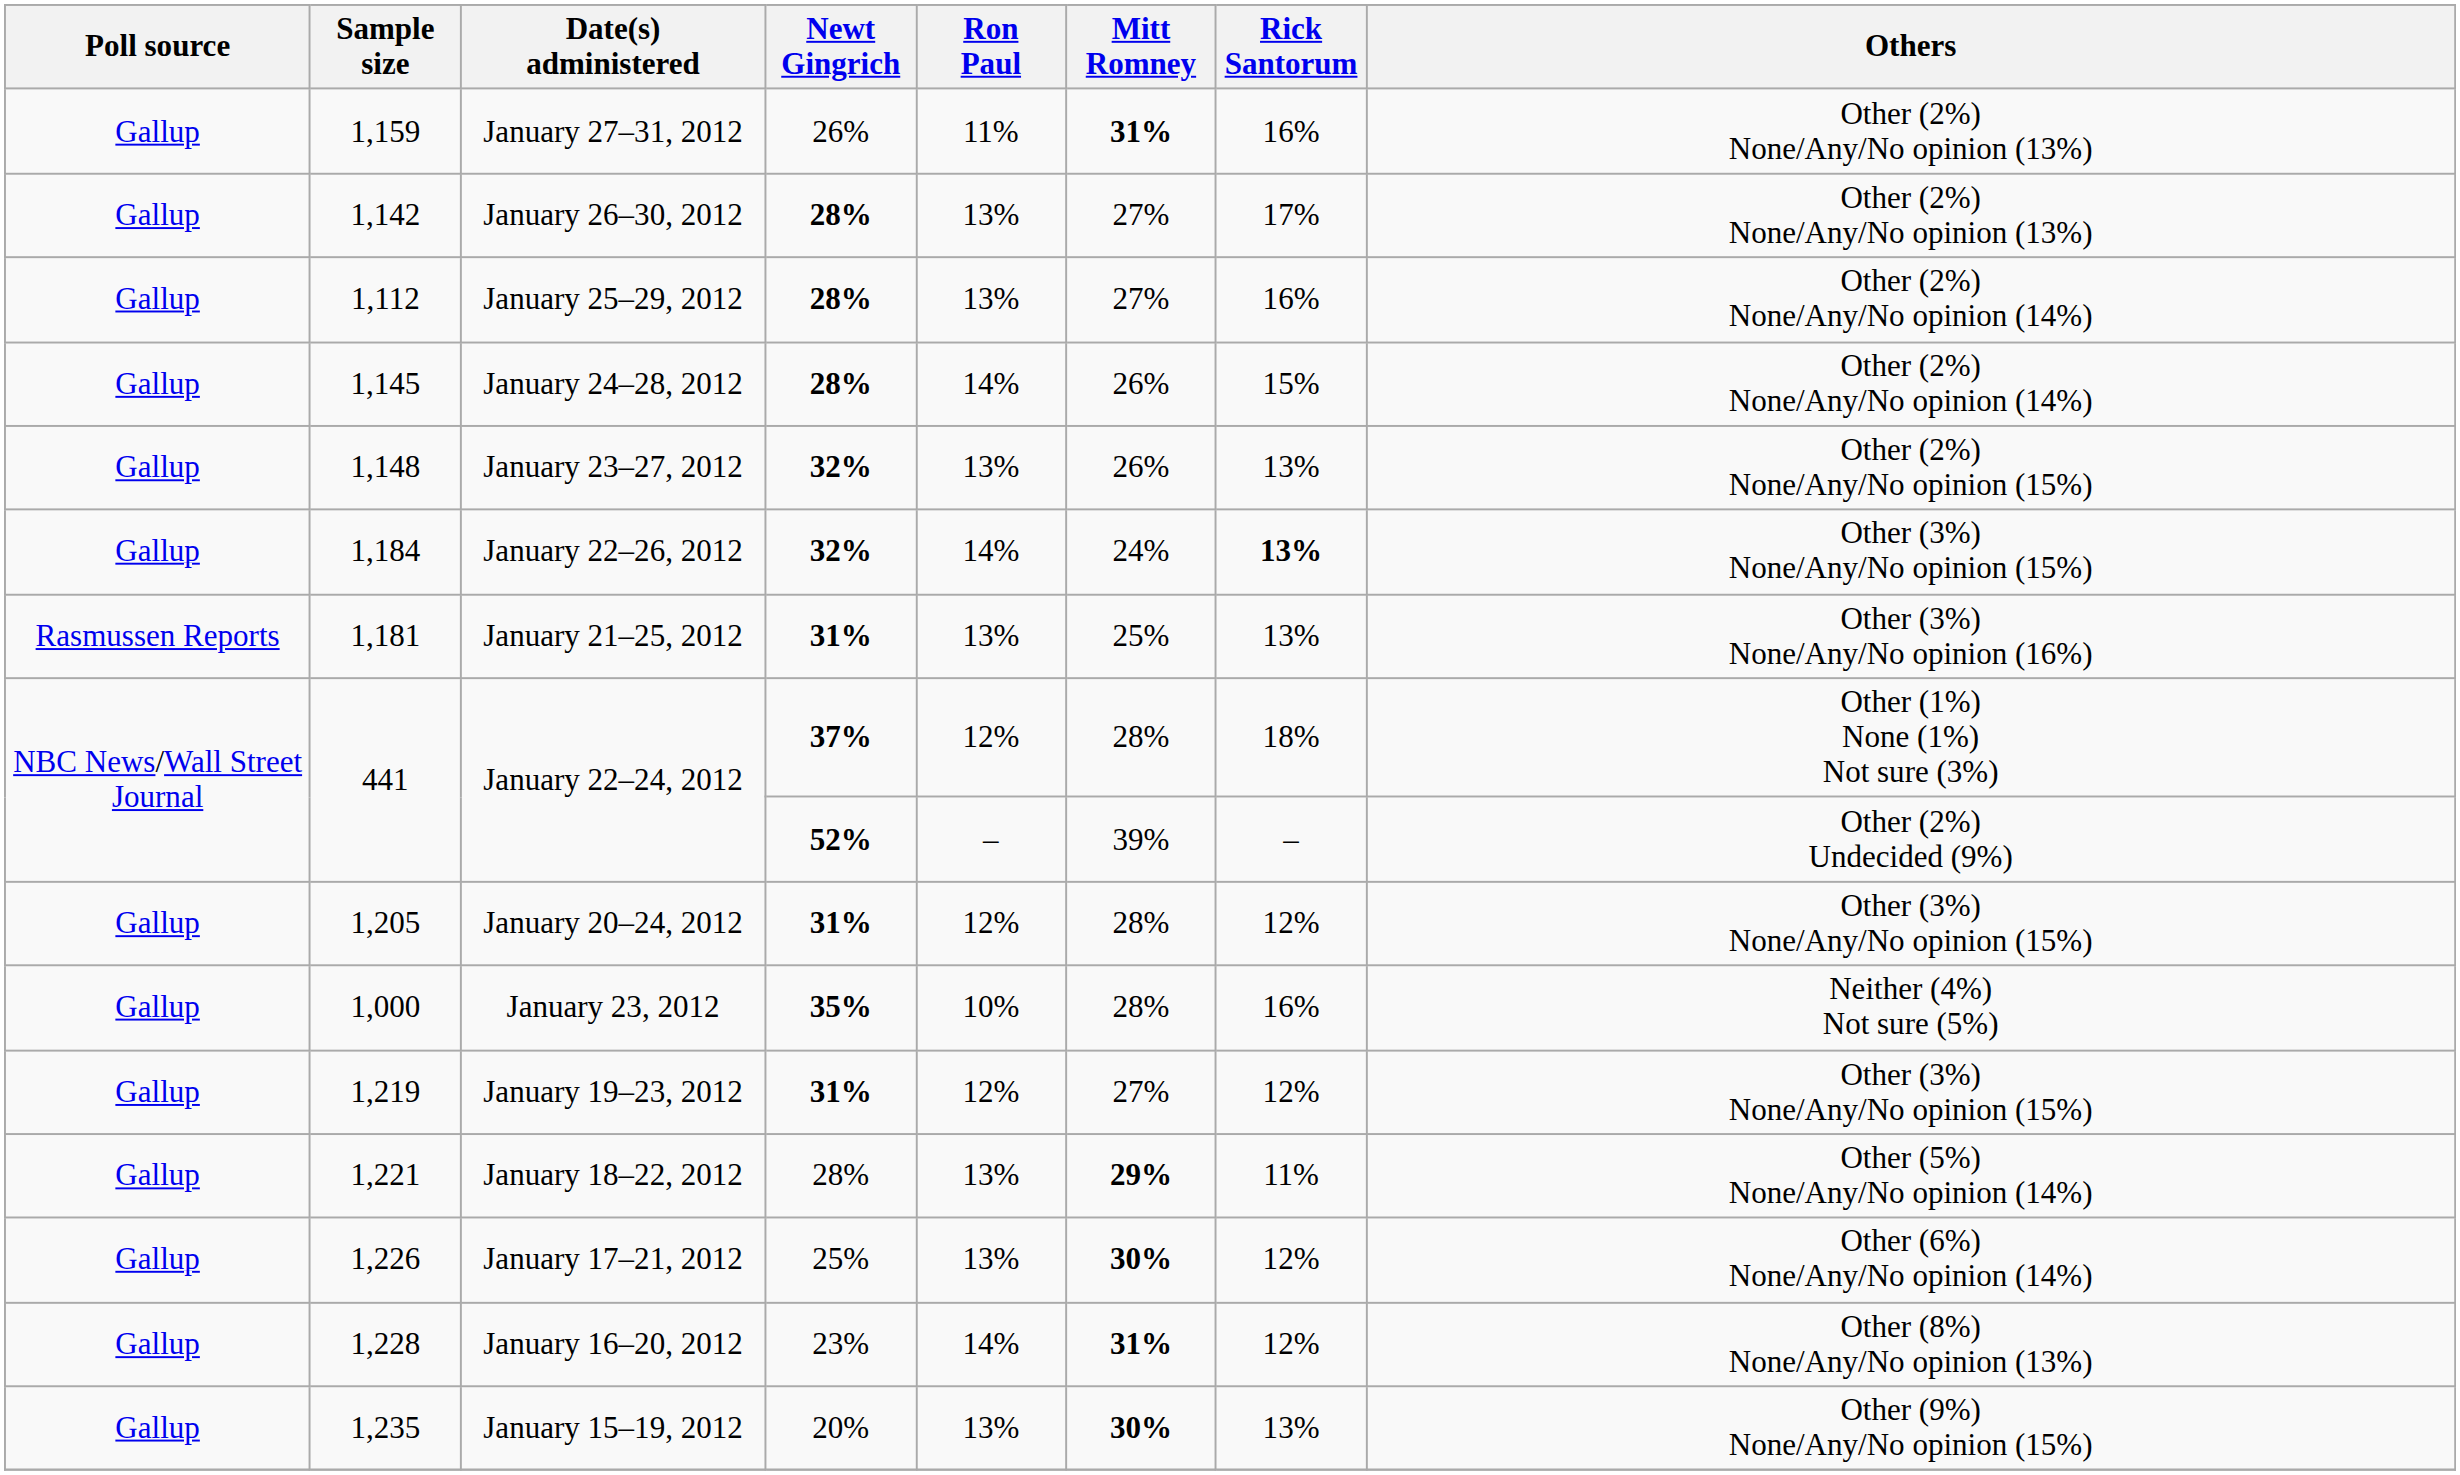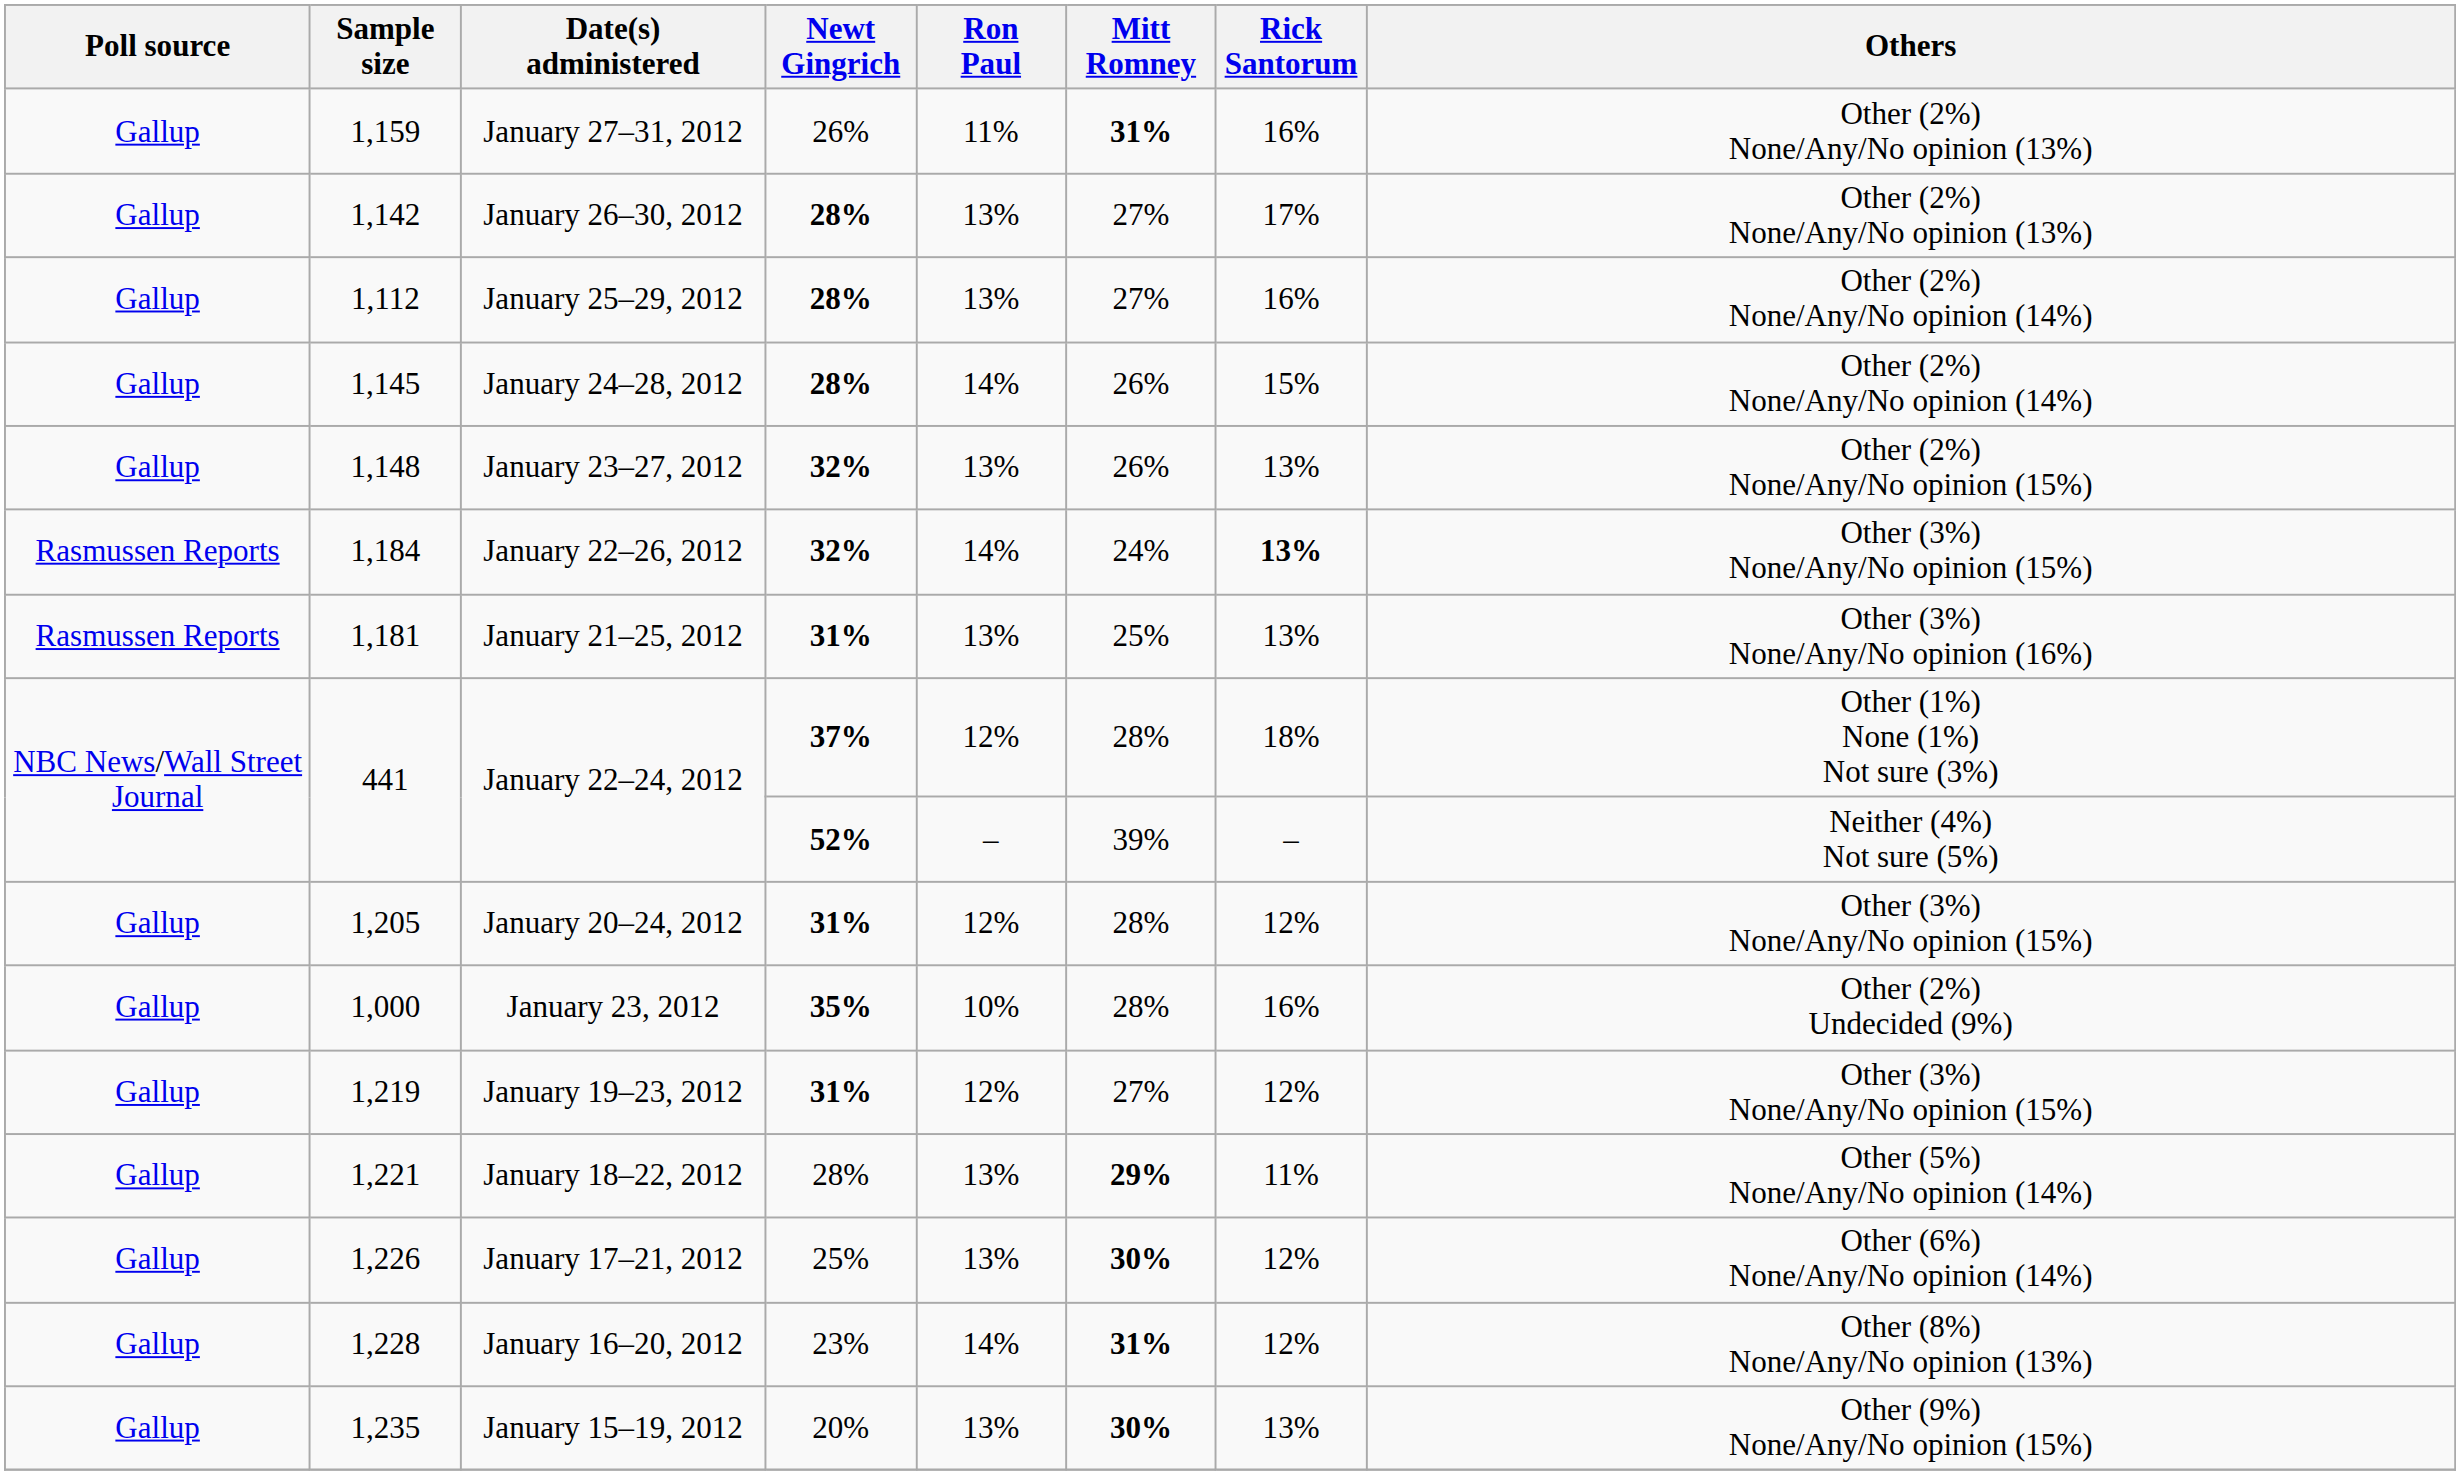 <table class="wikitable" style="text-align:center; width:100%;">
 <tr>
 <th style="width:150px;">Poll source</th>
 <th style="width:70px;">Sample<br>size</th>
 <th style="width:150px;">Date(s)<br> administered</th>
 <th style="width:70px;"><a href='#'>Newt<br> Gingrich</a></th>
 <th style="width:70px;"><a href='#'>Ron<br> Paul</a></th>
 <th style="width:70px;"><a href='#'>Mitt<br> Romney</a></th>
 <th style="width:70px;"><a href='#'>Rick<br> Santorum</a></th>
 <th>Others</th>
 </tr>
 <tr>
 <td><a href='#'>Gallup</a></td>
 <td>1,159</td>
 <td>January 27–31, 2012</td>
 <td>26%</td>
 <td>11%</td>
 <td><strong>31%</strong></td>
 <td>16%</td>
 <td>Other (2%)<br>None/Any/No opinion (13%)</td>
 </tr>
 <tr>
 <td><a href='#'>Gallup</a></td>
 <td>1,142</td>
 <td>January 26–30, 2012</td>
 <td><strong>28%</strong></td>
 <td>13%</td>
 <td>27%</td>
 <td>17%</td>
 <td>Other (2%)<br>None/Any/No opinion (13%)</td>
 </tr>
 <tr>
 <td><a href='#'>Gallup</a></td>
 <td>1,112</td>
 <td>January 25–29, 2012</td>
 <td><strong>28%</strong></td>
 <td>13%</td>
 <td>27%</td>
 <td>16%</td>
 <td>Other (2%)<br>None/Any/No opinion (14%)</td>
 </tr>
 <tr>
 <td><a href='#'>Gallup</a></td>
 <td>1,145</td>
 <td>January 24–28, 2012</td>
 <td><strong>28%</strong></td>
 <td>14%</td>
 <td>26%</td>
 <td>15%</td>
 <td>Other (2%)<br>None/Any/No opinion (14%)</td>
 </tr>
 <tr>
 <td><a href='#'>Gallup</a></td>
 <td>1,148</td>
 <td>January 23–27, 2012</td>
 <td><strong>32%</strong></td>
 <td>13%</td>
 <td>26%</td>
 <td>13%</td>
 <td>Other (2%)<br>None/Any/No opinion (15%)</td>
 </tr>
 <tr>
-<td><a href='#'>Gallup</a></td>
+<td><a href='#'>Rasmussen Reports</a></td>
 <td>1,184</td>
 <td>January 22–26, 2012</td>
 <td><strong>32%</strong></td>
 <td>14%</td>
 <td>24%</td>
 <td><strong>13%</strong></td>
 <td>Other (3%)<br>None/Any/No opinion (15%)</td>
 </tr>
 <tr>
 <td><a href='#'>Rasmussen Reports</a></td>
 <td>1,181</td>
 <td>January 21–25, 2012</td>
 <td><strong>31%</strong></td>
 <td>13%</td>
 <td>25%</td>
 <td>13%</td>
 <td>Other (3%)<br>None/Any/No opinion (16%)</td>
 </tr>
 <tr>
 <td rowspan=2><a href='#'>NBC News</a>/<a href='#'>Wall Street Journal</a></td>
 <td rowspan=2>441</td>
 <td rowspan=2>January 22–24, 2012</td>
 <td><strong>37%</strong></td>
 <td>12%</td>
 <td>28%</td>
 <td>18%</td>
 <td>Other (1%)<br>None (1%)<br>Not sure (3%)</td>
 </tr>
 <tr>
 <td><strong>52%</strong></td>
 <td>–</td>
 <td>39%</td>
 <td>–</td>
-<td>Other (2%)<br>Undecided (9%)</td>
+<td>Neither (4%)<br>Not sure (5%)</td>
 </tr>
 <tr>
 <td><a href='#'>Gallup</a></td>
 <td>1,205</td>
 <td>January 20–24, 2012</td>
 <td><strong>31%</strong></td>
 <td>12%</td>
 <td>28%</td>
 <td>12%</td>
 <td>Other (3%)<br>None/Any/No opinion (15%)</td>
 </tr>
 <tr>
 <td><a href='#'>Gallup</a></td>
 <td>1,000</td>
 <td>January 23, 2012</td>
 <td><strong>35%</strong></td>
 <td>10%</td>
 <td>28%</td>
 <td>16%</td>
-<td>Neither (4%)<br>Not sure (5%)</td>
+<td>Other (2%)<br>Undecided (9%)</td>
 </tr>
 <tr>
 <td><a href='#'>Gallup</a></td>
 <td>1,219</td>
 <td>January 19–23, 2012</td>
 <td><strong>31%</strong></td>
 <td>12%</td>
 <td>27%</td>
 <td>12%</td>
 <td>Other (3%)<br>None/Any/No opinion (15%)</td>
 </tr>
 <tr>
 <td><a href='#'>Gallup</a></td>
 <td>1,221</td>
 <td>January 18–22, 2012</td>
 <td>28%</td>
 <td>13%</td>
 <td><strong>29%</strong></td>
 <td>11%</td>
 <td>Other (5%)<br>None/Any/No opinion (14%)</td>
 </tr>
 <tr>
 <td><a href='#'>Gallup</a></td>
 <td>1,226</td>
 <td>January 17–21, 2012</td>
 <td>25%</td>
 <td>13%</td>
 <td><strong>30%</strong></td>
 <td>12%</td>
 <td>Other (6%)<br>None/Any/No opinion (14%)</td>
 </tr>
 <tr>
 <td><a href='#'>Gallup</a></td>
 <td>1,228</td>
 <td>January 16–20, 2012</td>
 <td>23%</td>
 <td>14%</td>
 <td><strong>31%</strong></td>
 <td>12%</td>
 <td>Other (8%)<br>None/Any/No opinion (13%)</td>
 </tr>
 <tr>
 <td><a href='#'>Gallup</a></td>
 <td>1,235</td>
 <td>January 15–19, 2012</td>
 <td>20%</td>
 <td>13%</td>
 <td><strong>30%</strong></td>
 <td>13%</td>
 <td>Other (9%)<br>None/Any/No opinion (15%)</td>
 </tr>
 <tr>
 </tr>
 </table>
